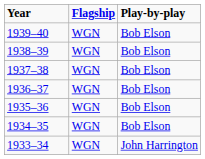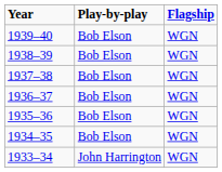 <table class="wikitable">
 <tr>
 <td width="80"><strong>Year</strong></td>
+<td><strong>Play-by-play</strong></td>
 <td><strong><a href='#'>Flagship</a></strong></td>
-<td><strong>Play-by-play</strong></td>
 </tr>
 <tr>
 <td><a href='#'>1939–40</a></td>
+<td><a href='#'>Bob Elson</a></td>
 <td><a href='#'>WGN</a></td>
-<td><a href='#'>Bob Elson</a></td>
 </tr>
 <tr>
 <td><a href='#'>1938–39</a></td>
+<td><a href='#'>Bob Elson</a></td>
 <td><a href='#'>WGN</a></td>
-<td><a href='#'>Bob Elson</a></td>
 </tr>
 <tr>
 <td><a href='#'>1937–38</a></td>
+<td><a href='#'>Bob Elson</a></td>
 <td><a href='#'>WGN</a></td>
-<td><a href='#'>Bob Elson</a></td>
 </tr>
 <tr>
 <td><a href='#'>1936–37</a></td>
+<td><a href='#'>Bob Elson</a></td>
 <td><a href='#'>WGN</a></td>
-<td><a href='#'>Bob Elson</a></td>
 </tr>
 <tr>
 <td><a href='#'>1935–36</a></td>
+<td><a href='#'>Bob Elson</a></td>
 <td><a href='#'>WGN</a></td>
-<td><a href='#'>Bob Elson</a></td>
 </tr>
 <tr>
 <td><a href='#'>1934–35</a></td>
+<td><a href='#'>Bob Elson</a></td>
 <td><a href='#'>WGN</a></td>
-<td><a href='#'>Bob Elson</a></td>
 </tr>
 <tr>
 <td><a href='#'>1933–34</a></td>
+<td><a href='#'>John Harrington</a></td>
 <td><a href='#'>WGN</a></td>
-<td><a href='#'>John Harrington</a></td>
 </tr>
 </table>
